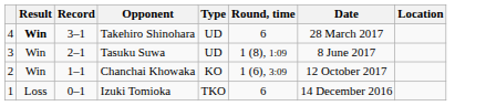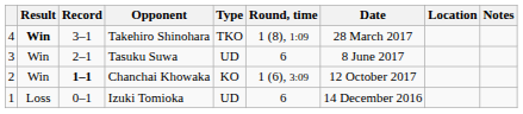 <table class="wikitable" style="text-align:center">
 <tr>
 <th></th>
 <th>Result</th>
 <th>Record</th>
 <th>Opponent</th>
 <th>Type</th>
 <th>Round, time</th>
 <th>Date</th>
 <th>Location</th>
+<th>Notes</th>
 </tr>
 <tr>
 <td>4</td>
 <td><strong>Win</strong></td>
 <td>3–1</td>
 <td style="text-align:left;"> Takehiro Shinohara</td>
-<td>UD</td>
-<td>6</td>
+<td>TKO</td>
+<td>1 (8), <small>1:09</small></td>
 <td>28 March 2017</td>
 <td style="text-align:left;"> </td>
+<td style="text-align:left;"></td>
 </tr>
 <tr>
 <td>3</td>
 <td>Win</td>
 <td>2–1</td>
 <td style="text-align:left;"> Tasuku Suwa</td>
 <td>UD</td>
-<td>1 (8), <small>1:09</small></td>
+<td>6</td>
 <td>8 June 2017</td>
 <td style="text-align:left;"> </td>
+<td style="text-align:left;"></td>
 </tr>
 <tr>
 <td>2</td>
 <td>Win</td>
-<td>1–1</td>
+<td><strong>1–1</strong></td>
 <td style="text-align:left;"> Chanchai Khowaka</td>
 <td>KO</td>
 <td>1 (6), <small>3:09</small></td>
 <td>12 October 2017</td>
 <td style="text-align:left;"> </td>
+<td style="text-align:left;"></td>
 </tr>
 <tr>
 <td>1</td>
 <td>Loss</td>
 <td>0–1</td>
 <td style="text-align:left;"> Izuki Tomioka</td>
-<td>TKO</td>
+<td>UD</td>
 <td>6</td>
 <td>14 December 2016</td>
 <td style="text-align:left;"> </td>
+<td style="text-align:left;"></td>
 </tr>
 </table>
